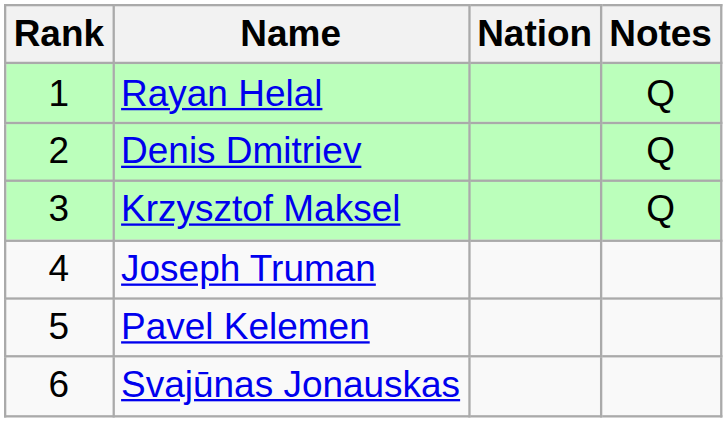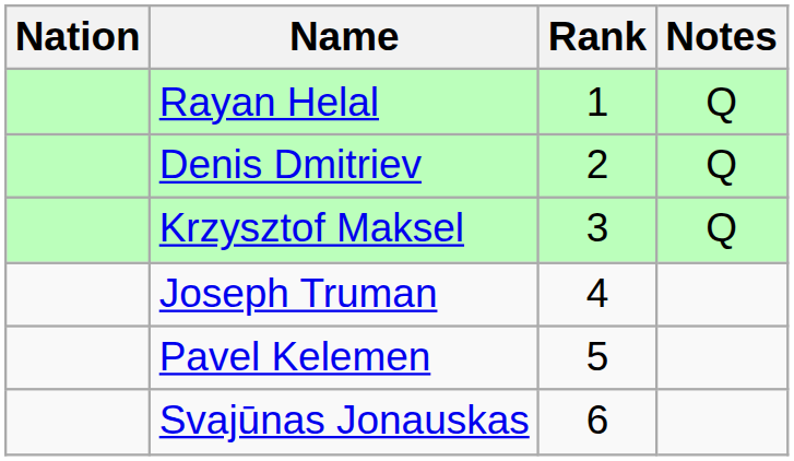 <table class="wikitable sortable" style="text-align:center">
 <tr>
+<th>Nation</th>
+<th>Name</th>
 <th>Rank</th>
-<th>Name</th>
-<th>Nation</th>
 <th>Notes</th>
 </tr>
 <tr bgcolor=bbffbb>
+<td align=left></td>
+<td align=left><a href='#'>Rayan Helal</a></td>
 <td>1</td>
-<td align=left><a href='#'>Rayan Helal</a></td>
-<td align=left></td>
 <td>Q</td>
 </tr>
 <tr bgcolor=bbffbb>
+<td align=left></td>
+<td align=left><a href='#'>Denis Dmitriev</a></td>
 <td>2</td>
-<td align=left><a href='#'>Denis Dmitriev</a></td>
-<td align=left></td>
 <td>Q</td>
 </tr>
 <tr bgcolor=bbffbb>
+<td align=left></td>
+<td align=left><a href='#'>Krzysztof Maksel</a></td>
 <td>3</td>
-<td align=left><a href='#'>Krzysztof Maksel</a></td>
-<td align=left></td>
 <td>Q</td>
 </tr>
 <tr>
+<td align=left></td>
+<td align=left><a href='#'>Joseph Truman</a></td>
 <td>4</td>
-<td align=left><a href='#'>Joseph Truman</a></td>
-<td align=left></td>
 <td></td>
 </tr>
 <tr>
+<td align=left></td>
+<td align=left><a href='#'>Pavel Kelemen</a></td>
 <td>5</td>
-<td align=left><a href='#'>Pavel Kelemen</a></td>
-<td align=left></td>
 <td></td>
 </tr>
 <tr>
+<td align=left></td>
+<td align=left><a href='#'>Svajūnas Jonauskas</a></td>
 <td>6</td>
-<td align=left><a href='#'>Svajūnas Jonauskas</a></td>
-<td align=left></td>
 <td></td>
 </tr>
 </table>
